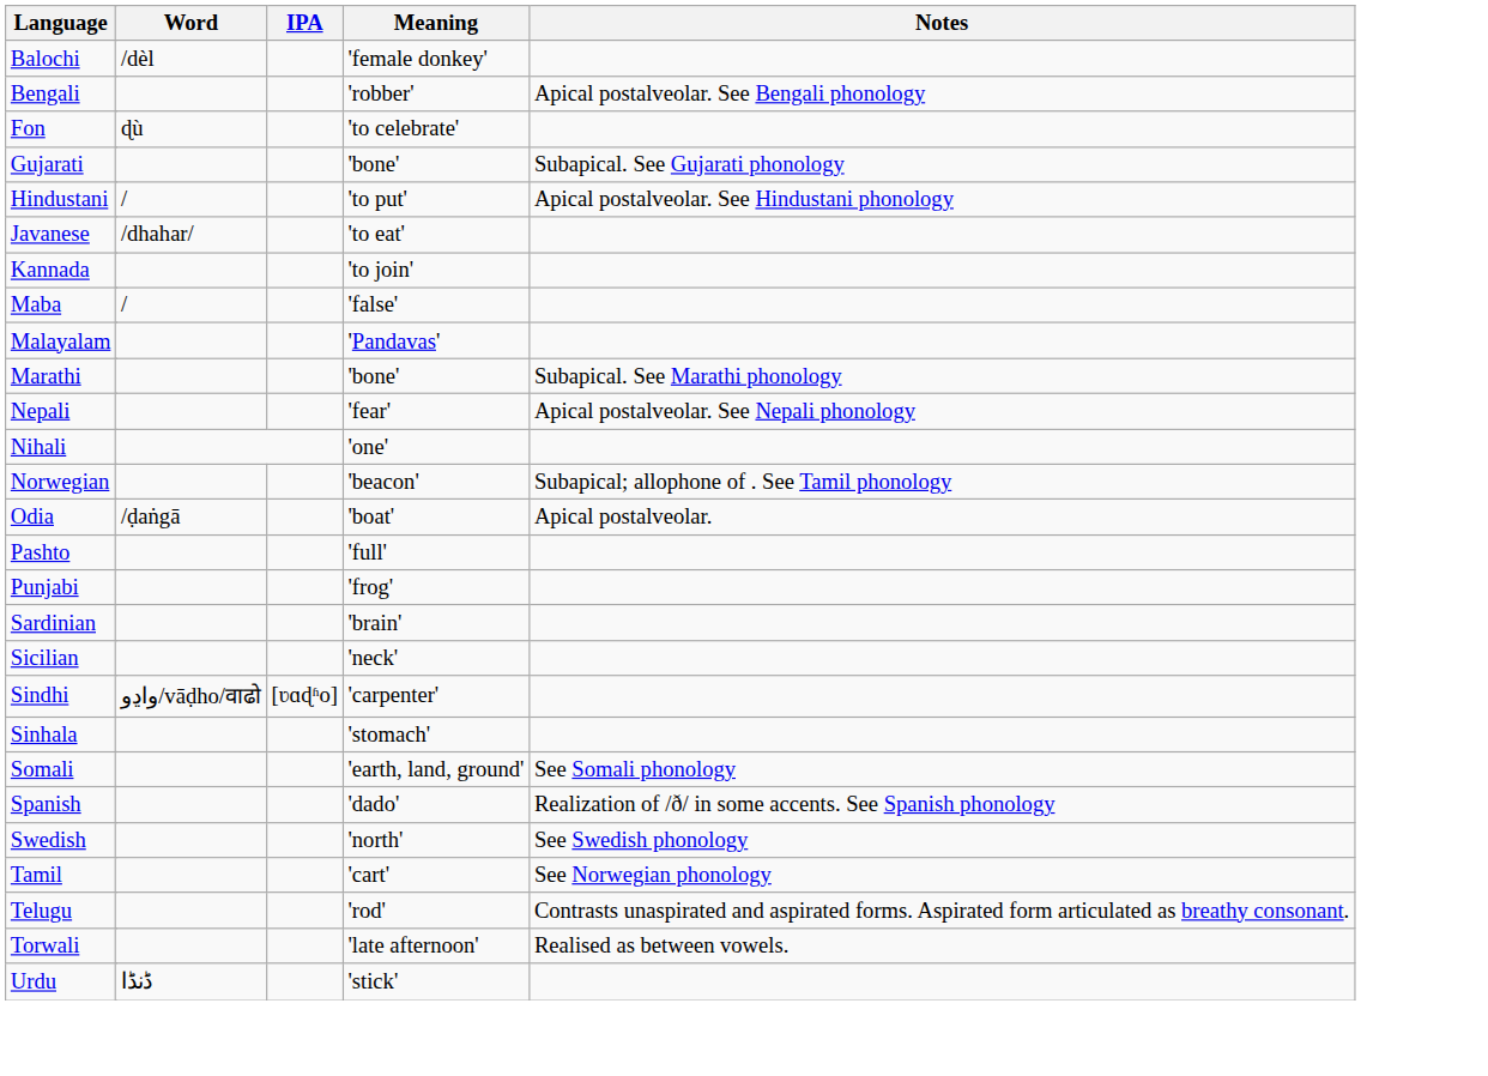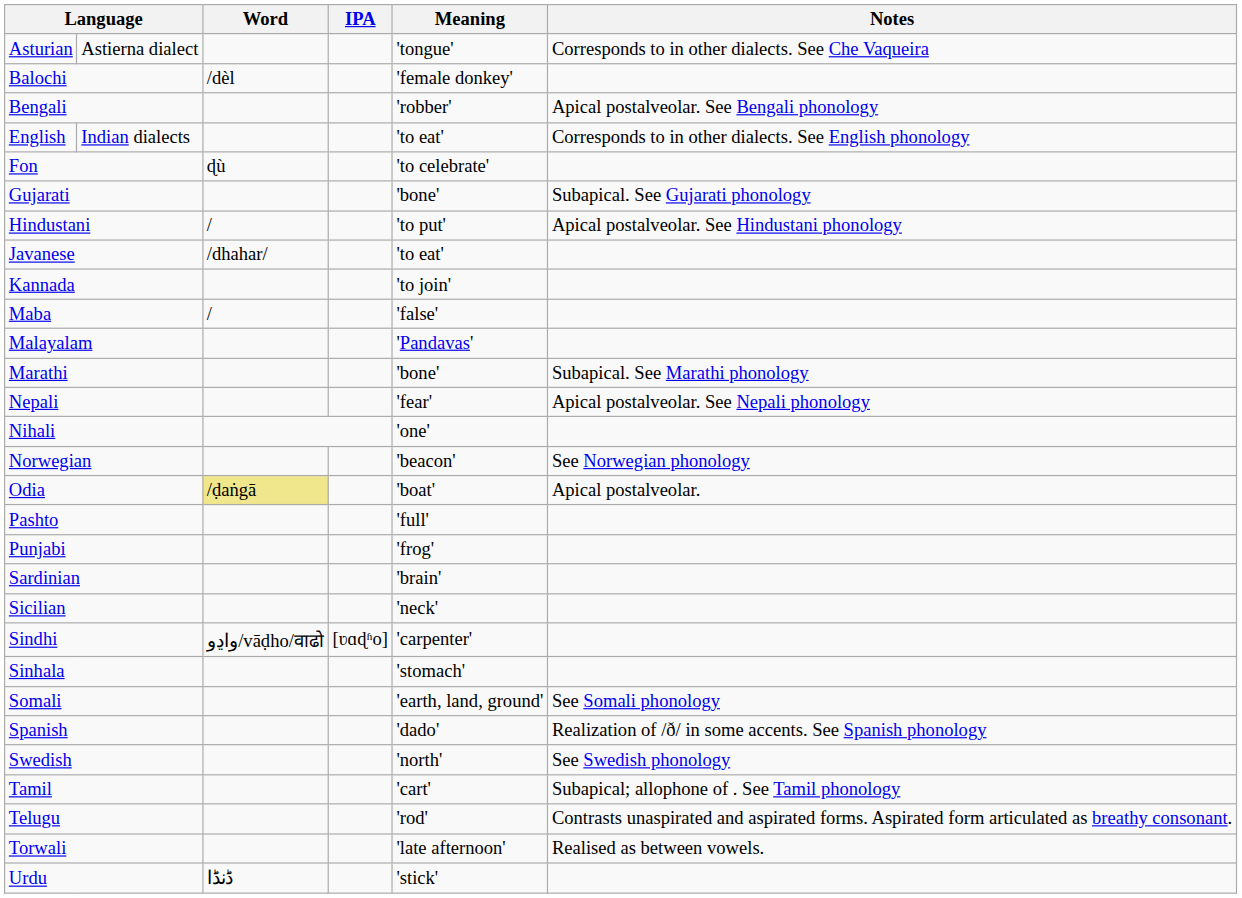 <table class="wikitable">
 <tr>
 <th colspan="2">Language</th>
 <th>Word</th>
 <th><a href='#'>IPA</a></th>
 <th>Meaning</th>
 <th>Notes</th>
+</tr>
+<tr>
+<td><a href='#'>Asturian</a></td>
+<td>Astierna dialect</td>
+<td></td>
+<td></td>
+<td>'tongue'</td>
+<td>Corresponds to  in other dialects. See <a href='#'>Che Vaqueira</a></td>
 </tr>
 <tr>
 <td colspan="2"><a href='#'>Balochi</a></td>
 <td><span></span>/dèl</td>
 <td></td>
 <td>'female donkey'</td>
 <td></td>
 </tr>
 <tr>
 <td colspan="2"><a href='#'>Bengali</a></td>
 <td></td>
 <td></td>
 <td>'robber'</td>
 <td>Apical postalveolar. See <a href='#'>Bengali phonology</a></td>
+</tr>
+<tr>
+<td><a href='#'>English</a></td>
+<td><a href='#'>Indian</a> dialects</td>
+<td></td>
+<td></td>
+<td>'to eat'</td>
+<td>Corresponds to  in other dialects. See <a href='#'>English phonology</a></td>
 </tr>
 <tr>
 <td colspan="2"><a href='#'>Fon</a></td>
 <td>ɖù</td>
 <td></td>
 <td>'to celebrate'</td>
 <td></td>
 </tr>
 <tr>
 <td colspan="2"><a href='#'>Gujarati</a></td>
 <td></td>
 <td></td>
 <td>'bone'</td>
 <td>Subapical. See <a href='#'>Gujarati phonology</a></td>
 </tr>
 <tr>
 <td colspan="2"><a href='#'>Hindustani</a></td>
 <td>/</td>
 <td></td>
 <td>'to put'</td>
 <td>Apical postalveolar. See <a href='#'>Hindustani phonology</a></td>
 </tr>
 <tr>
 <td colspan="2"><a href='#'>Javanese</a></td>
 <td>/dhahar/<a href='#'><span></span></a></td>
 <td></td>
 <td>'to eat'</td>
 <td></td>
 </tr>
 <tr>
 <td colspan="2"><a href='#'>Kannada</a></td>
 <td></td>
 <td></td>
 <td>'to join'</td>
 <td></td>
 </tr>
 <tr>
 <td colspan="2"><a href='#'>Maba</a></td>
 <td>/</td>
 <td></td>
 <td>'false'</td>
 <td></td>
 </tr>
 <tr>
 <td colspan="2"><a href='#'>Malayalam</a></td>
 <td></td>
 <td></td>
 <td>'<a href='#'>Pandavas</a>'</td>
 <td></td>
 </tr>
 <tr>
 <td colspan="2"><a href='#'>Marathi</a></td>
 <td></td>
 <td></td>
 <td>'bone'</td>
 <td>Subapical. See <a href='#'>Marathi phonology</a></td>
 </tr>
 <tr>
 <td colspan="2"><a href='#'>Nepali</a></td>
 <td></td>
 <td></td>
 <td>'fear'</td>
 <td>Apical postalveolar. See <a href='#'>Nepali phonology</a></td>
 </tr>
 <tr>
 <td colspan="2"><a href='#'>Nihali</a></td>
 <td colspan="2" align="center"></td>
 <td>'one'</td>
 <td></td>
 </tr>
 <tr>
 <td colspan="2"><a href='#'>Norwegian</a></td>
 <td></td>
 <td></td>
 <td>'beacon'</td>
-<td>Subapical; allophone of . See <a href='#'>Tamil phonology</a></td>
+<td>See <a href='#'>Norwegian phonology</a></td>
 </tr>
 <tr>
 <td colspan="2"><a href='#'>Odia</a></td>
-<td>/ḍaṅgā</td>
+<td style="background: khaki;">/ḍaṅgā</td>
 <td></td>
 <td>'boat'</td>
 <td>Apical postalveolar.</td>
 </tr>
 <tr>
 <td colspan="2"><a href='#'>Pashto</a></td>
 <td></td>
 <td></td>
 <td>'full'</td>
 <td></td>
 </tr>
 <tr>
 <td colspan="2"><a href='#'>Punjabi</a></td>
 <td></td>
 <td></td>
 <td>'frog'</td>
 <td></td>
 </tr>
 <tr>
 <td colspan="2"><a href='#'>Sardinian</a></td>
 <td></td>
 <td></td>
 <td>'brain'</td>
 <td></td>
 </tr>
 <tr>
 <td colspan="2"><a href='#'>Sicilian</a></td>
 <td></td>
 <td></td>
 <td>'neck'</td>
 <td></td>
 </tr>
 <tr>
 <td colspan="2"><a href='#'>Sindhi</a></td>
 <td>واڍو/vāḍho/वाढो</td>
 <td>[ʋɑɖʱo]</td>
 <td>'carpenter'</td>
 <td></td>
 </tr>
 <tr>
 <td colspan="2"><a href='#'>Sinhala</a></td>
 <td></td>
 <td></td>
 <td>'stomach'</td>
 <td></td>
 </tr>
 <tr>
 <td colspan="2"><a href='#'>Somali</a></td>
 <td></td>
 <td></td>
 <td>'earth, land, ground'</td>
 <td>See <a href='#'>Somali phonology</a></td>
 </tr>
 <tr>
 <td colspan="2"><a href='#'>Spanish</a></td>
 <td></td>
 <td></td>
 <td>'dado'</td>
 <td>Realization of /ð/ in some accents. See <a href='#'>Spanish phonology</a></td>
 </tr>
 <tr>
 <td colspan="2"><a href='#'>Swedish</a></td>
 <td></td>
 <td></td>
 <td>'north'</td>
 <td>See <a href='#'>Swedish phonology</a></td>
 </tr>
 <tr>
 <td colspan="2"><a href='#'>Tamil</a></td>
 <td></td>
 <td></td>
 <td>'cart'</td>
-<td>See <a href='#'>Norwegian phonology</a></td>
+<td>Subapical; allophone of . See <a href='#'>Tamil phonology</a></td>
 </tr>
 <tr>
 <td colspan="2"><a href='#'>Telugu</a></td>
 <td></td>
 <td></td>
 <td>'rod'</td>
 <td>Contrasts unaspirated and aspirated forms. Aspirated form articulated as <a href='#'>breathy consonant</a>.</td>
 </tr>
 <tr>
 <td colspan="2"><a href='#'>Torwali</a></td>
 <td></td>
 <td></td>
 <td>'late afternoon'</td>
 <td>Realised as  between vowels.</td>
 </tr>
 <tr>
 <td colspan="2"><a href='#'>Urdu</a></td>
 <td>ڈنڈا</td>
 <td></td>
 <td>'stick'</td>
 <td></td>
 </tr>
 </table>
